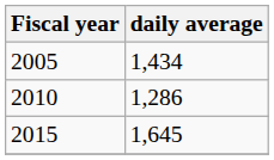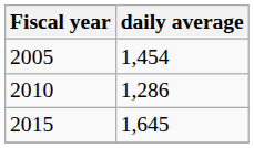 <table class="wikitable">
 <tr>
 <th>Fiscal year</th>
 <th>daily average</th>
 </tr>
 <tr>
 <td>2005</td>
-<td>1,434</td>
+<td>1,454</td>
 </tr>
 <tr>
 <td>2010</td>
 <td>1,286</td>
 </tr>
 <tr>
 <td>2015</td>
 <td>1,645</td>
 </tr>
 <tr>
 </tr>
 </table>
